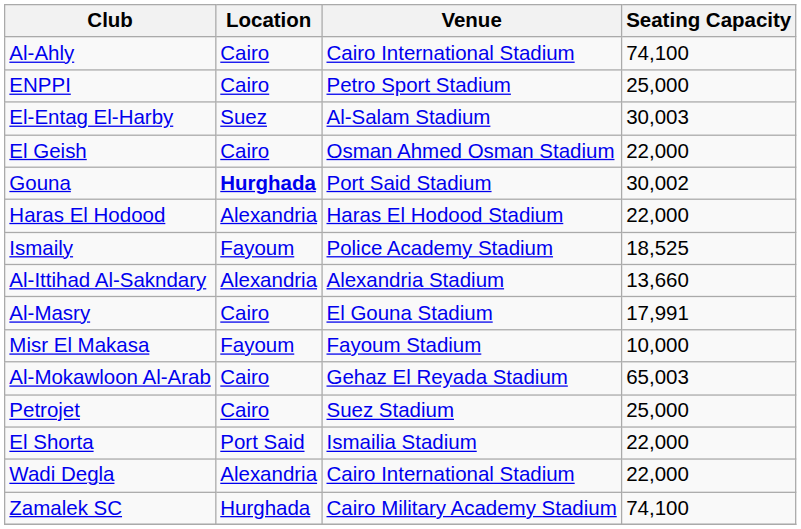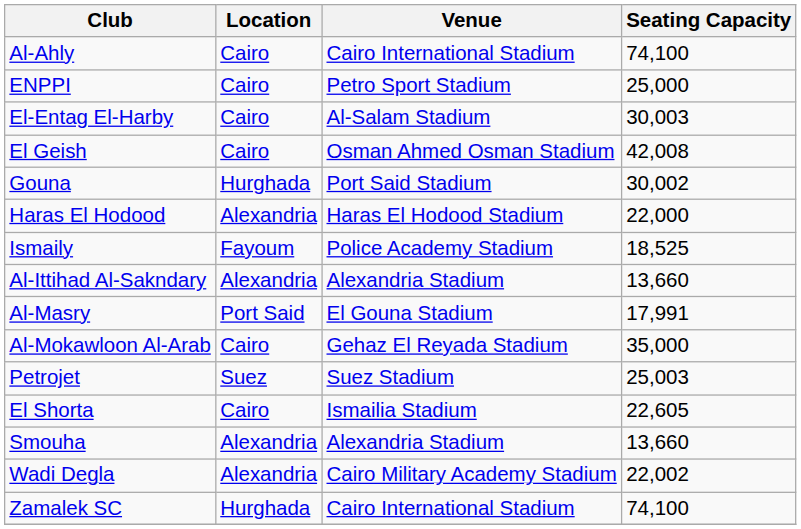 <table class="wikitable sortable">
 <tr>
 <th>Club</th>
 <th>Location</th>
 <th>Venue</th>
 <th>Seating Capacity</th>
 </tr>
 <tr>
 <td><a href='#'>Al-Ahly</a></td>
 <td><a href='#'>Cairo</a></td>
 <td><a href='#'>Cairo International Stadium</a></td>
 <td>74,100</td>
 </tr>
 <tr>
 <td><a href='#'>ENPPI</a></td>
 <td><a href='#'>Cairo</a></td>
 <td><a href='#'>Petro Sport Stadium</a></td>
 <td>25,000</td>
 </tr>
 <tr>
 <td><a href='#'>El-Entag El-Harby</a></td>
-<td><a href='#'>Suez</a></td>
+<td><a href='#'>Cairo</a></td>
 <td><a href='#'>Al-Salam Stadium</a></td>
 <td>30,003</td>
 </tr>
 <tr>
 <td><a href='#'>El Geish</a></td>
 <td><a href='#'>Cairo</a></td>
 <td><a href='#'>Osman Ahmed Osman Stadium</a></td>
-<td>22,000</td>
+<td>42,008</td>
 </tr>
 <tr>
 <td><a href='#'>Gouna</a></td>
-<td><strong><a href='#'>Hurghada</a></strong></td>
+<td><a href='#'>Hurghada</a></td>
 <td><a href='#'>Port Said Stadium</a></td>
 <td>30,002</td>
 </tr>
 <tr>
 <td><a href='#'>Haras El Hodood</a></td>
 <td><a href='#'>Alexandria</a></td>
 <td><a href='#'>Haras El Hodood Stadium</a></td>
 <td>22,000</td>
 </tr>
 <tr>
 <td><a href='#'>Ismaily</a></td>
 <td><a href='#'>Fayoum</a></td>
 <td><a href='#'>Police Academy Stadium</a></td>
 <td>18,525</td>
 </tr>
 <tr>
 <td><a href='#'>Al-Ittihad Al-Sakndary</a></td>
 <td><a href='#'>Alexandria</a></td>
 <td><a href='#'>Alexandria Stadium</a></td>
 <td>13,660</td>
 </tr>
 <tr>
 <td><a href='#'>Al-Masry</a></td>
-<td><a href='#'>Cairo</a></td>
+<td><a href='#'>Port Said</a></td>
 <td><a href='#'>El Gouna Stadium</a></td>
 <td>17,991</td>
-</tr>
-<tr>
-<td><a href='#'>Misr El Makasa</a></td>
-<td><a href='#'>Fayoum</a></td>
-<td><a href='#'>Fayoum Stadium</a></td>
-<td>10,000</td>
 </tr>
 <tr>
 <td><a href='#'>Al-Mokawloon Al-Arab</a></td>
 <td><a href='#'>Cairo</a></td>
 <td><a href='#'>Gehaz El Reyada Stadium</a></td>
-<td>65,003</td>
+<td>35,000</td>
 </tr>
 <tr>
 <td><a href='#'>Petrojet</a></td>
-<td><a href='#'>Cairo</a></td>
+<td><a href='#'>Suez</a></td>
 <td><a href='#'>Suez Stadium</a></td>
-<td>25,000</td>
+<td>25,003</td>
 </tr>
 <tr>
 <td><a href='#'>El Shorta</a></td>
-<td><a href='#'>Port Said</a></td>
+<td><a href='#'>Cairo</a></td>
 <td><a href='#'>Ismailia Stadium</a></td>
-<td>22,000</td>
+<td>22,605</td>
+</tr>
+<tr>
+<td><a href='#'>Smouha</a></td>
+<td><a href='#'>Alexandria</a></td>
+<td><a href='#'>Alexandria Stadium</a></td>
+<td>13,660</td>
 </tr>
 <tr>
 <td><a href='#'>Wadi Degla</a></td>
 <td><a href='#'>Alexandria</a></td>
-<td><a href='#'>Cairo International Stadium</a></td>
-<td>22,000</td>
+<td><a href='#'>Cairo Military Academy Stadium</a></td>
+<td>22,002</td>
 </tr>
 <tr>
 <td><a href='#'>Zamalek SC</a></td>
 <td><a href='#'>Hurghada</a></td>
-<td><a href='#'>Cairo Military Academy Stadium</a></td>
+<td><a href='#'>Cairo International Stadium</a></td>
 <td>74,100</td>
 </tr>
 <tr>
 </tr>
 </table>
